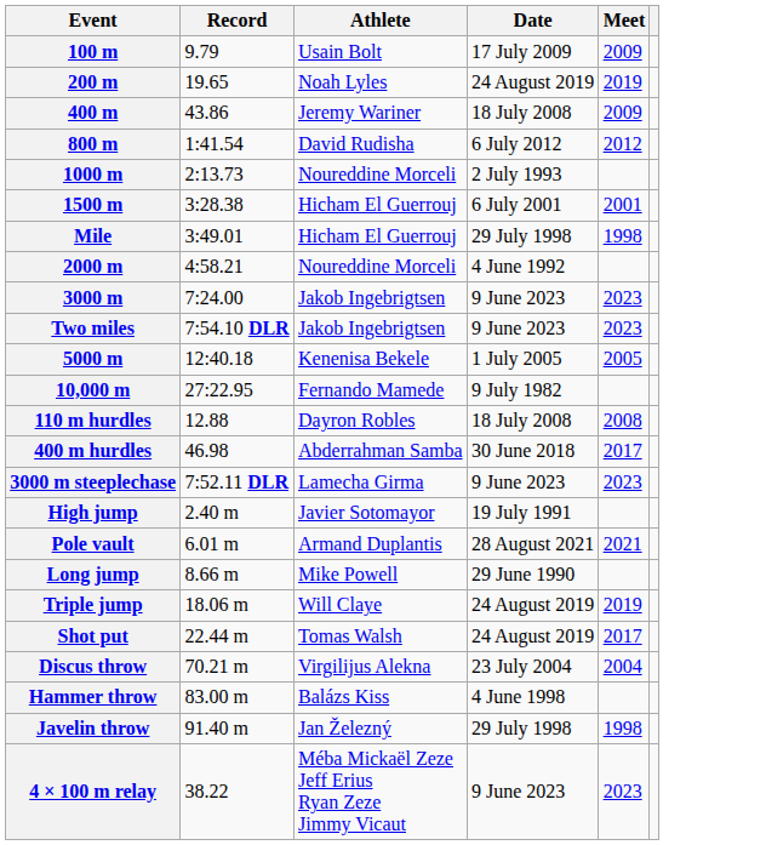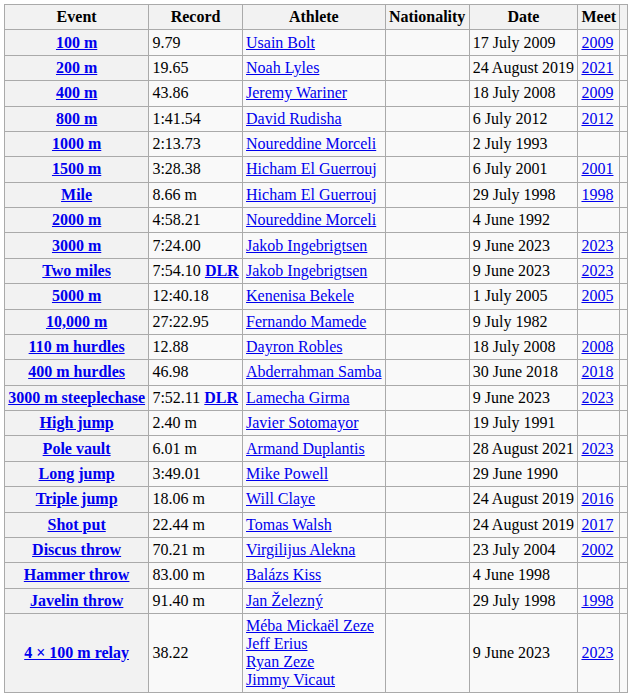 <table class="wikitable plainrowheaders sticky-header">
 <tr>
 <th scope="col">Event</th>
 <th scope="col">Record</th>
 <th scope="col">Athlete</th>
+<th scope="col">Nationality</th>
 <th scope="col">Date</th>
 <th scope="col">Meet</th>
 <th scope="col"></th>
 </tr>
 <tr>
 <th scope="row"><a href='#'>100 m</a></th>
 <td>9.79 </td>
 <td><a href='#'>Usain Bolt</a></td>
+<td></td>
 <td>17 July 2009</td>
 <td><a href='#'>2009</a></td>
 <td></td>
 </tr>
 <tr>
 <th scope="row"><a href='#'>200 m</a></th>
 <td>19.65 </td>
 <td><a href='#'>Noah Lyles</a></td>
+<td></td>
 <td>24 August 2019</td>
-<td><a href='#'>2019</a></td>
+<td><a href='#'>2021</a></td>
 <td></td>
 </tr>
 <tr>
 <th scope="row"><a href='#'>400 m</a></th>
 <td>43.86</td>
 <td><a href='#'>Jeremy Wariner</a></td>
+<td></td>
 <td>18 July 2008</td>
 <td><a href='#'>2009</a></td>
 <td></td>
 </tr>
 <tr>
 <th scope="row"><a href='#'>800 m</a></th>
 <td>1:41.54</td>
 <td><a href='#'>David Rudisha</a></td>
+<td></td>
 <td>6 July 2012</td>
 <td><a href='#'>2012</a></td>
 <td></td>
 </tr>
 <tr>
 <th scope="row"><a href='#'>1000 m</a></th>
 <td>2:13.73</td>
 <td><a href='#'>Noureddine Morceli</a></td>
+<td></td>
 <td>2 July 1993</td>
 <td></td>
 <td></td>
 </tr>
 <tr>
 <th scope="row"><a href='#'>1500 m</a></th>
 <td>3:28.38</td>
 <td><a href='#'>Hicham El Guerrouj</a></td>
+<td></td>
 <td>6 July 2001</td>
 <td><a href='#'>2001</a></td>
 <td></td>
 </tr>
 <tr>
 <th scope="row"><a href='#'>Mile</a></th>
-<td>3:49.01</td>
+<td>8.66 m </td>
 <td><a href='#'>Hicham El Guerrouj</a></td>
+<td></td>
 <td>29 July 1998</td>
 <td><a href='#'>1998</a></td>
 <td></td>
 </tr>
 <tr>
 <th scope="row"><a href='#'>2000 m</a></th>
 <td>4:58.21</td>
 <td><a href='#'>Noureddine Morceli</a></td>
+<td></td>
 <td>4 June 1992</td>
 <td></td>
 <td></td>
 </tr>
 <tr>
 <th scope="row"><a href='#'>3000 m</a></th>
 <td>7:24.00</td>
 <td><a href='#'>Jakob Ingebrigtsen</a></td>
+<td></td>
 <td>9 June 2023</td>
 <td><a href='#'>2023</a></td>
 <td></td>
 </tr>
 <tr>
 <th scope="row"><a href='#'>Two miles</a></th>
 <td>7:54.10 <strong></strong> <strong><a href='#'>DLR</a></strong></td>
 <td><a href='#'>Jakob Ingebrigtsen</a></td>
+<td></td>
 <td>9 June 2023</td>
 <td><a href='#'>2023</a></td>
 <td></td>
 </tr>
 <tr>
 <th scope="row"><a href='#'>5000 m</a></th>
 <td>12:40.18</td>
 <td><a href='#'>Kenenisa Bekele</a></td>
+<td></td>
 <td>1 July 2005</td>
 <td><a href='#'>2005</a></td>
 <td></td>
 </tr>
 <tr>
 <th scope="row"><a href='#'>10,000 m</a></th>
 <td>27:22.95</td>
 <td><a href='#'>Fernando Mamede</a></td>
+<td></td>
 <td>9 July 1982</td>
 <td></td>
 <td></td>
 </tr>
 <tr>
 <th scope="row"><a href='#'>110 m hurdles</a></th>
 <td>12.88 </td>
 <td><a href='#'>Dayron Robles</a></td>
+<td></td>
 <td>18 July 2008</td>
 <td><a href='#'>2008</a></td>
 <td></td>
 </tr>
 <tr>
 <th scope="row"><a href='#'>400 m hurdles</a></th>
 <td>46.98</td>
 <td><a href='#'>Abderrahman Samba</a></td>
+<td></td>
 <td>30 June 2018</td>
-<td><a href='#'>2017</a></td>
+<td><a href='#'>2018</a></td>
 <td></td>
 </tr>
 <tr>
 <th scope="row"><a href='#'>3000 m steeplechase</a></th>
 <td>7:52.11 <strong></strong> <strong><a href='#'>DLR</a></strong></td>
 <td><a href='#'>Lamecha Girma</a></td>
+<td></td>
 <td>9 June 2023</td>
 <td><a href='#'>2023</a></td>
 <td></td>
 </tr>
 <tr>
 <th scope="row"><a href='#'>High jump</a></th>
 <td>2.40 m</td>
 <td><a href='#'>Javier Sotomayor</a></td>
+<td></td>
 <td>19 July 1991</td>
 <td></td>
 <td></td>
 </tr>
 <tr>
 <th scope="row"><a href='#'>Pole vault</a></th>
 <td>6.01 m</td>
 <td><a href='#'>Armand Duplantis</a></td>
+<td></td>
 <td>28 August 2021</td>
-<td><a href='#'>2021</a></td>
+<td><a href='#'>2023</a></td>
 <td></td>
 </tr>
 <tr>
 <th scope="row"><a href='#'>Long jump</a></th>
-<td>8.66 m </td>
+<td>3:49.01</td>
 <td><a href='#'>Mike Powell</a></td>
+<td></td>
 <td>29 June 1990</td>
 <td></td>
 <td></td>
 </tr>
 <tr>
 <th scope="row"><a href='#'>Triple jump</a></th>
 <td>18.06 m </td>
 <td><a href='#'>Will Claye</a></td>
+<td></td>
 <td>24 August 2019</td>
-<td><a href='#'>2019</a></td>
+<td><a href='#'>2016</a></td>
 <td></td>
 </tr>
 <tr>
 <th scope="row"><a href='#'>Shot put</a></th>
 <td>22.44 m</td>
 <td><a href='#'>Tomas Walsh</a></td>
+<td></td>
 <td>24 August 2019</td>
 <td><a href='#'>2017</a></td>
 <td></td>
 </tr>
 <tr>
 <th scope="row"><a href='#'>Discus throw</a></th>
 <td>70.21 m</td>
 <td><a href='#'>Virgilijus Alekna</a></td>
+<td></td>
 <td>23 July 2004</td>
-<td><a href='#'>2004</a></td>
+<td><a href='#'>2002</a></td>
 <td></td>
 </tr>
 <tr>
 <th scope="row"><a href='#'>Hammer throw</a></th>
 <td>83.00 m</td>
 <td><a href='#'>Balázs Kiss</a></td>
+<td></td>
 <td>4 June 1998</td>
 <td></td>
 <td></td>
 </tr>
 <tr>
 <th scope="row"><a href='#'>Javelin throw</a></th>
 <td>91.40 m</td>
 <td><a href='#'>Jan Železný</a></td>
+<td></td>
 <td>29 July 1998</td>
 <td><a href='#'>1998</a></td>
 <td></td>
 </tr>
 <tr>
 <th scope="row"><a href='#'>4 × 100 m relay</a></th>
 <td>38.22</td>
 <td><a href='#'>Méba Mickaël Zeze</a><br><a href='#'>Jeff Erius</a><br><a href='#'>Ryan Zeze</a><br><a href='#'>Jimmy Vicaut</a></td>
+<td></td>
 <td>9 June 2023</td>
 <td><a href='#'>2023</a></td>
 <td></td>
 </tr>
 </table>
